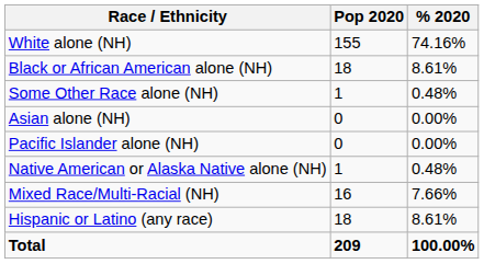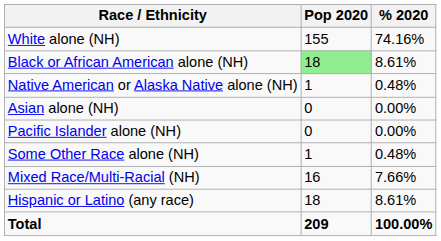 <table class="wikitable">
 <tr>
 <th>Race / Ethnicity</th>
 <th>Pop 2020</th>
 <th>% 2020</th>
 </tr>
 <tr>
 <td><a href='#'>White</a> alone (NH)</td>
 <td>155</td>
 <td>74.16%</td>
 </tr>
 <tr>
 <td><a href='#'>Black or African American</a> alone (NH)</td>
-<td>18</td>
+<td style="background: lightgreen;">18</td>
 <td>8.61%</td>
 </tr>
 <tr>
-<td><a href='#'>Some Other Race</a> alone (NH)</td>
+<td><a href='#'>Native American</a> or <a href='#'>Alaska Native</a> alone (NH)</td>
 <td>1</td>
 <td>0.48%</td>
 </tr>
 <tr>
 <td><a href='#'>Asian</a> alone (NH)</td>
 <td>0</td>
 <td>0.00%</td>
 </tr>
 <tr>
 <td><a href='#'>Pacific Islander</a> alone (NH)</td>
 <td>0</td>
 <td>0.00%</td>
 </tr>
 <tr>
-<td><a href='#'>Native American</a> or <a href='#'>Alaska Native</a> alone (NH)</td>
+<td><a href='#'>Some Other Race</a> alone (NH)</td>
 <td>1</td>
 <td>0.48%</td>
 </tr>
 <tr>
 <td><a href='#'>Mixed Race/Multi-Racial</a> (NH)</td>
 <td>16</td>
 <td>7.66%</td>
 </tr>
 <tr>
 <td><a href='#'>Hispanic or Latino</a> (any race)</td>
 <td>18</td>
 <td>8.61%</td>
 </tr>
 <tr>
 <td><strong>Total</strong></td>
 <td><strong>209</strong></td>
 <td><strong>100.00%</strong></td>
 </tr>
 </table>
